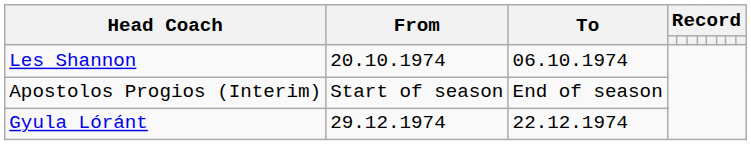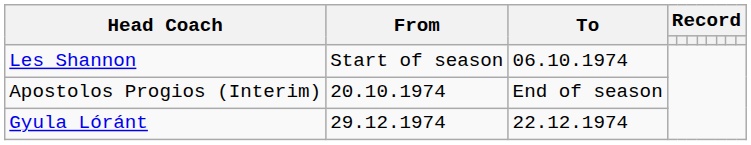 <table class="wikitable" style="text-align: ">
 <tr>
 <th rowspan=2>Head Coach</th>
 <th rowspan=2>From</th>
 <th rowspan=2>To</th>
 <th colspan=8>Record</th>
 </tr>
 <tr>
 <th></th>
 <th></th>
 <th></th>
 <th></th>
 <th></th>
 <th></th>
 <th></th>
 <th></th>
 </tr>
 <tr>
 <td> <a href='#'>Les Shannon</a></td>
-<td>20.10.1974</td>
+<td>Start of season</td>
 <td>06.10.1974<br></td>
 </tr>
 <tr>
 <td> Apostolos Progios (Interim)</td>
-<td>Start of season</td>
+<td>20.10.1974</td>
 <td>End of season<br></td>
 </tr>
 <tr>
 <td> <a href='#'>Gyula Lóránt</a></td>
 <td>29.12.1974</td>
 <td>22.12.1974<br></td>
 </tr>
 </table>
